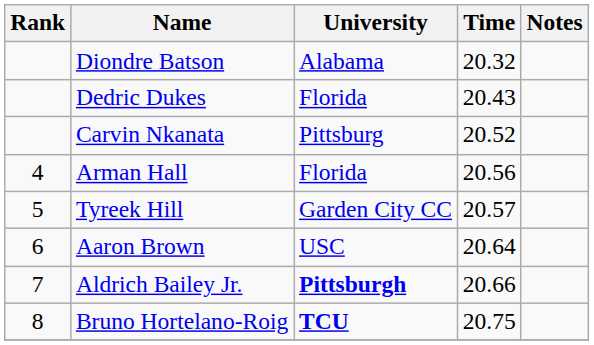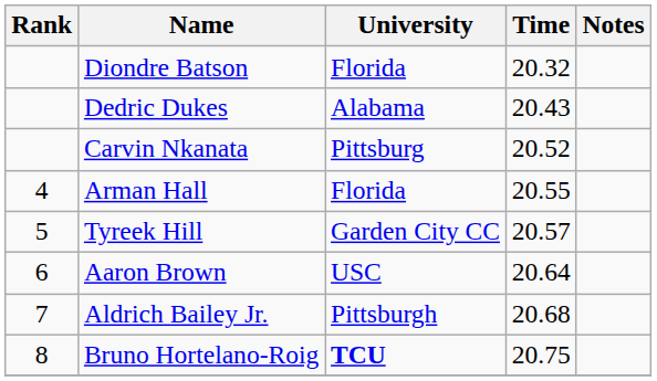 <table class="wikitable sortable" style="text-align:center">
 <tr>
 <th>Rank</th>
 <th>Name</th>
 <th>University</th>
 <th>Time</th>
 <th>Notes</th>
 </tr>
 <tr>
 <td></td>
 <td align=left><a href='#'>Diondre Batson</a></td>
-<td align=left><a href='#'>Alabama</a></td>
+<td align=left><a href='#'>Florida</a></td>
 <td>20.32</td>
 <td></td>
 </tr>
 <tr>
 <td></td>
 <td align=left><a href='#'>Dedric Dukes</a></td>
-<td align=left><a href='#'>Florida</a></td>
+<td align=left><a href='#'>Alabama</a></td>
 <td>20.43</td>
 <td></td>
 </tr>
 <tr>
 <td></td>
 <td align=left><a href='#'>Carvin Nkanata</a></td>
 <td align=left><a href='#'>Pittsburg</a></td>
 <td>20.52</td>
 <td></td>
 </tr>
 <tr>
 <td>4</td>
 <td align=left><a href='#'>Arman Hall</a></td>
 <td align=left><a href='#'>Florida</a></td>
-<td>20.56</td>
+<td>20.55</td>
 <td></td>
 </tr>
 <tr>
 <td>5</td>
 <td align=left><a href='#'>Tyreek Hill</a></td>
 <td align=left><a href='#'>Garden City CC</a></td>
 <td>20.57</td>
 <td></td>
 </tr>
 <tr>
 <td>6</td>
 <td align=left><a href='#'>Aaron Brown</a></td>
 <td align=left><a href='#'>USC</a></td>
 <td>20.64</td>
 <td></td>
 </tr>
 <tr>
 <td>7</td>
 <td align=left><a href='#'>Aldrich Bailey Jr.</a></td>
-<td align=left><strong><a href='#'>Pittsburgh</a></strong></td>
-<td>20.66</td>
+<td align=left><a href='#'>Pittsburgh</a></td>
+<td>20.68</td>
 <td></td>
 </tr>
 <tr>
 <td>8</td>
 <td align=left><a href='#'>Bruno Hortelano-Roig</a> </td>
 <td align=left><strong><a href='#'>TCU</a></strong></td>
 <td>20.75</td>
 <td></td>
 </tr>
 <tr>
 </tr>
 </table>
